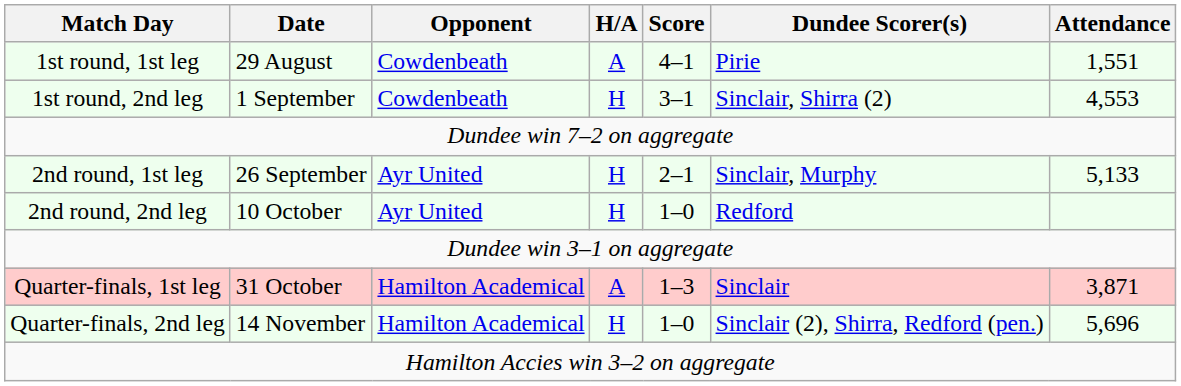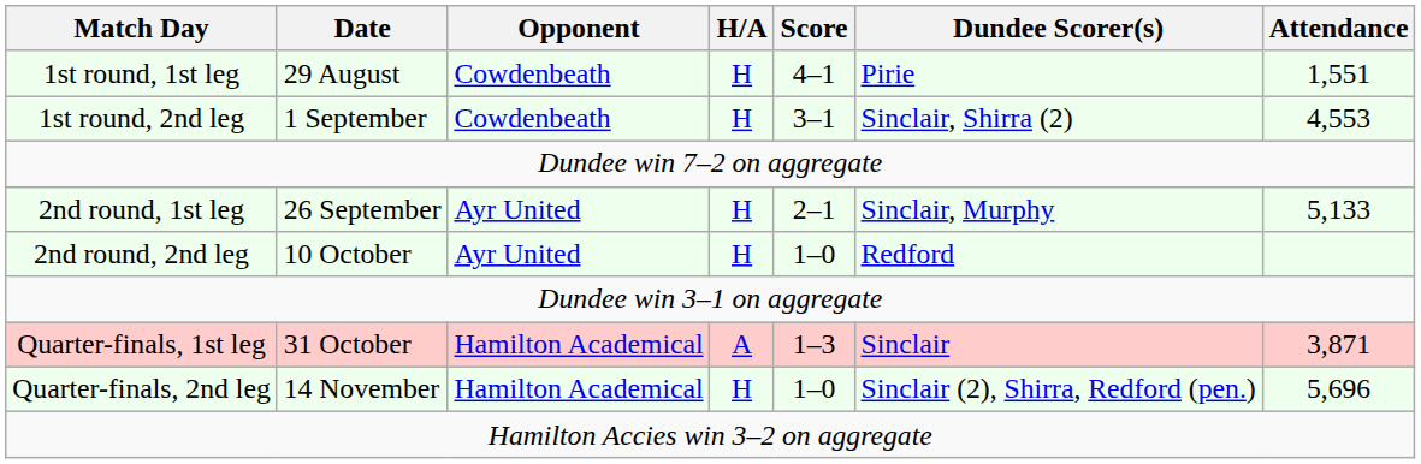 <table class="wikitable" style="text-align:center">
 <tr>
 <th>Match Day</th>
 <th>Date</th>
 <th>Opponent</th>
 <th>H/A</th>
 <th>Score</th>
 <th>Dundee Scorer(s)</th>
 <th>Attendance</th>
 </tr>
 <tr bgcolor="#EEFFEE">
 <td>1st round, 1st leg</td>
 <td align="left">29 August</td>
 <td align="left"><a href='#'>Cowdenbeath</a></td>
-<td><a href='#'>A</a></td>
+<td><a href='#'>H</a></td>
 <td>4–1</td>
 <td align="left"><a href='#'>Pirie</a></td>
 <td>1,551</td>
 </tr>
 <tr bgcolor="#EEFFEE">
 <td>1st round, 2nd leg</td>
 <td align="left">1 September</td>
 <td align="left"><a href='#'>Cowdenbeath</a></td>
 <td><a href='#'>H</a></td>
 <td>3–1</td>
 <td align="left"><a href='#'>Sinclair</a>, <a href='#'>Shirra</a> (2)</td>
 <td>4,553</td>
 </tr>
 <tr>
 <td colspan="7"><em>Dundee win 7–2 on aggregate</em></td>
 </tr>
 <tr bgcolor="#EEFFEE">
 <td>2nd round, 1st leg</td>
 <td align="left">26 September</td>
 <td align="left"><a href='#'>Ayr United</a></td>
 <td><a href='#'>H</a></td>
 <td>2–1</td>
 <td align="left"><a href='#'>Sinclair</a>, <a href='#'>Murphy</a></td>
 <td>5,133</td>
 </tr>
 <tr bgcolor="#EEFFEE">
 <td>2nd round, 2nd leg</td>
 <td align="left">10 October</td>
 <td align="left"><a href='#'>Ayr United</a></td>
 <td><a href='#'>H</a></td>
 <td>1–0</td>
 <td align="left"><a href='#'>Redford</a></td>
 <td></td>
 </tr>
 <tr>
 <td colspan="7"><em>Dundee win 3–1 on aggregate</em></td>
 </tr>
 <tr bgcolor="#FFCCCC">
 <td>Quarter-finals, 1st leg</td>
 <td align="left">31 October</td>
 <td align="left"><a href='#'>Hamilton Academical</a></td>
 <td><a href='#'>A</a></td>
 <td>1–3</td>
 <td align="left"><a href='#'>Sinclair</a></td>
 <td>3,871</td>
 </tr>
 <tr bgcolor="#EEFFEE">
 <td>Quarter-finals, 2nd leg</td>
 <td align="left">14 November</td>
 <td align="left"><a href='#'>Hamilton Academical</a></td>
 <td><a href='#'>H</a></td>
 <td>1–0</td>
 <td align="left"><a href='#'>Sinclair</a> (2), <a href='#'>Shirra</a>, <a href='#'>Redford</a> (<a href='#'>pen.</a>)</td>
 <td>5,696</td>
 </tr>
 <tr>
 <td colspan="7"><em>Hamilton Accies win 3–2 on aggregate</em></td>
 </tr>
 </table>
